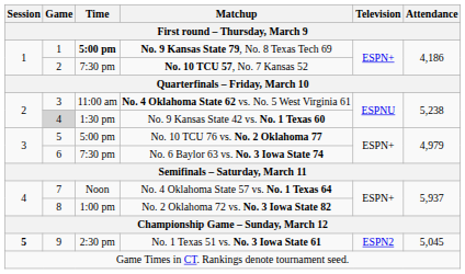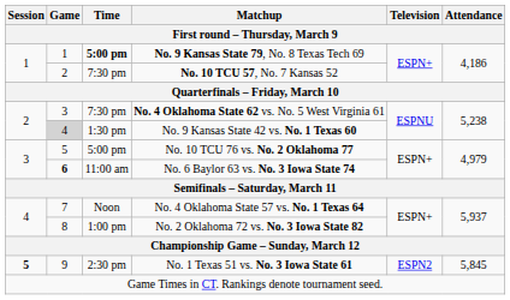 <table class="wikitable" style="font-size: 95%; text-align:center">
 <tr>
 <th>Session</th>
 <th>Game</th>
 <th>Time</th>
 <th>Matchup</th>
 <th>Television</th>
 <th>Attendance</th>
 </tr>
 <tr>
 <th colspan=6>First round – Thursday, March 9</th>
 </tr>
 <tr>
 <td rowspan=2>1</td>
 <td>1</td>
 <td><strong>5:00 pm</strong></td>
 <td><strong>No. 9 Kansas State 79</strong>, No. 8 Texas Tech 69</td>
 <td rowspan=2><a href='#'>ESPN+</a></td>
 <td rowspan=2>4,186</td>
 </tr>
 <tr>
 <td>2</td>
 <td>7:30 pm</td>
 <td><strong>No. 10 TCU 57</strong>, No. 7 Kansas 52</td>
 </tr>
 <tr>
 <th colspan=6>Quarterfinals – Friday, March 10</th>
 </tr>
 <tr>
 <td rowspan=2>2</td>
 <td>3</td>
-<td>11:00 am</td>
+<td>7:30 pm</td>
 <td><strong>No. 4 Oklahoma State 62</strong> vs. No. 5 West Virginia 61</td>
 <td rowspan="2"><a href='#'>ESPNU</a></td>
 <td rowspan=2>5,238</td>
 </tr>
 <tr>
 <td style="background: lightgrey;">4</td>
 <td>1:30 pm</td>
 <td>No. 9 Kansas State 42 vs. <strong>No. 1 Texas 60</strong></td>
 </tr>
 <tr>
 <td rowspan=2>3</td>
 <td>5</td>
 <td>5:00 pm</td>
 <td>No. 10 TCU 76 vs. <strong>No. 2 Oklahoma 77</strong></td>
 <td rowspan="2">ESPN+</td>
 <td rowspan="2">4,979</td>
 </tr>
 <tr>
-<td>6</td>
-<td>7:30 pm</td>
+<td><strong>6</strong></td>
+<td>11:00 am</td>
 <td>No. 6 Baylor 63 vs. <strong>No. 3 Iowa State 74</strong></td>
 </tr>
 <tr>
 <th colspan=6>Semifinals – Saturday, March 11</th>
 </tr>
 <tr>
 <td rowspan=2>4</td>
 <td>7</td>
 <td>Noon</td>
 <td>No. 4 Oklahoma State 57 vs. <strong>No. 1 Texas 64</strong></td>
 <td rowspan=2>ESPN+</td>
 <td rowspan=2>5,937</td>
 </tr>
 <tr>
 <td>8</td>
 <td>1:00 pm</td>
 <td>No. 2 Oklahoma 72 vs. <strong>No. 3 Iowa State 82</strong></td>
 </tr>
 <tr>
 <th colspan=6>Championship Game – Sunday, March 12</th>
 </tr>
 <tr>
 <td><strong>5</strong></td>
 <td>9</td>
 <td>2:30 pm</td>
 <td>No. 1 Texas 51 vs. <strong>No. 3 Iowa State 61</strong></td>
 <td><a href='#'>ESPN2</a></td>
-<td>5,045</td>
+<td>5,845</td>
 </tr>
 <tr>
 <td colspan=6>Game Times in <a href='#'>CT</a>. Rankings denote tournament seed.</td>
 </tr>
 </table>
